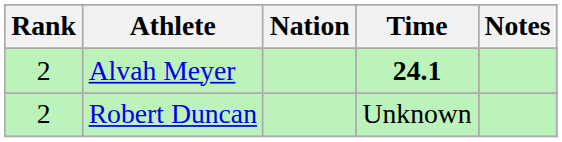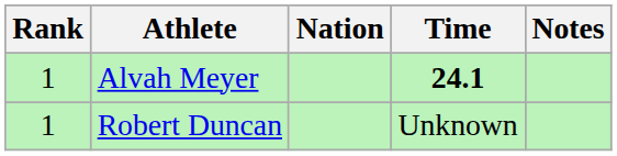 <table class="wikitable sortable" style="text-align:center">
 <tr>
 <th>Rank</th>
 <th>Athlete</th>
 <th>Nation</th>
 <th>Time</th>
 <th>Notes</th>
 </tr>
 <tr bgcolor=bbf3bb>
-<td>2</td>
+<td>1</td>
 <td align=left><a href='#'>Alvah Meyer</a></td>
 <td align=left></td>
 <td><strong>24.1</strong></td>
 <td></td>
 </tr>
 <tr bgcolor=bbf3bb>
-<td>2</td>
+<td>1</td>
 <td align=left><a href='#'>Robert Duncan</a></td>
 <td align=left></td>
 <td data-sort-value=30.0>Unknown</td>
 <td></td>
 </tr>
 </table>
